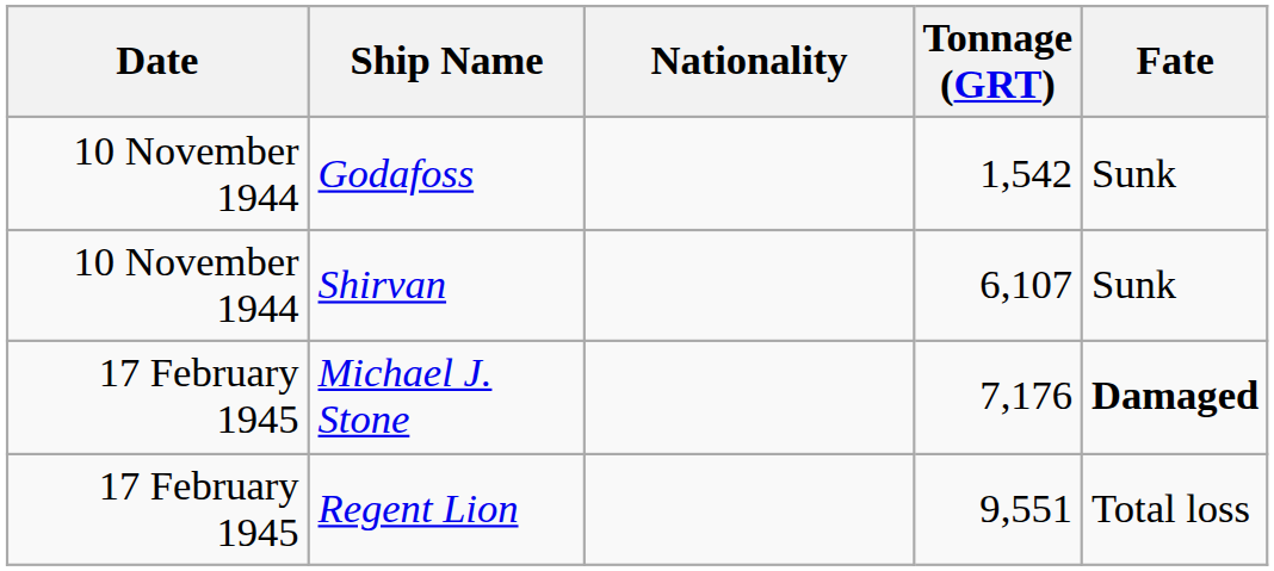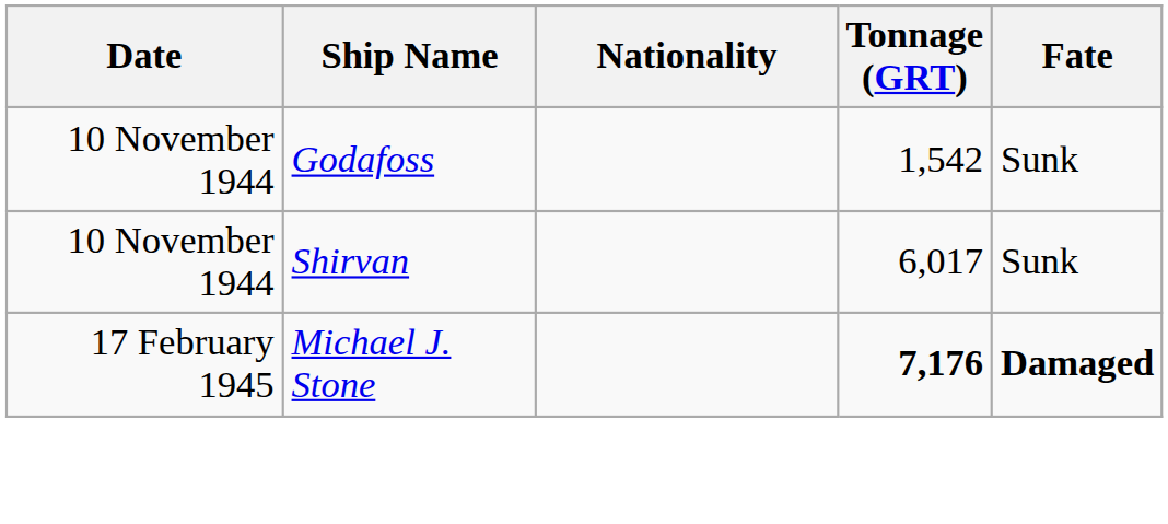 <table class="wikitable sortable" style="margin: 1em auto 1em auto;">
 <tr>
 <th width="110px">Date</th>
 <th width="100px">Ship Name</th>
 <th width="120px">Nationality</th>
 <th width="25px">Tonnage <br>(<a href='#'>GRT</a>)</th>
 <th width="50px">Fate</th>
 </tr>
 <tr>
 <td align="right">10 November 1944</td>
 <td align="left"><a href='#'><em>Godafoss</em></a></td>
 <td align="left"></td>
 <td align="right">1,542</td>
 <td align="left">Sunk</td>
 </tr>
 <tr>
 <td align="right">10 November 1944</td>
 <td align="left"><a href='#'><em>Shirvan</em></a></td>
 <td align="left"></td>
-<td align="right">6,107</td>
+<td align="right">6,017</td>
 <td align="left">Sunk</td>
 </tr>
 <tr>
 <td align="right">17 February 1945</td>
 <td align="left"><a href='#'><em>Michael J. Stone</em></a></td>
 <td align="left"></td>
-<td align="right">7,176</td>
+<td align="right"><strong>7,176</strong></td>
 <td align="left"><strong>Damaged</strong></td>
 </tr>
-<tr>
-<td align="right">17 February 1945</td>
-<td align="left"><a href='#'><em>Regent Lion</em></a></td>
-<td align="left"></td>
-<td align="right">9,551</td>
-<td align="left">Total loss</td>
-</tr>
 </table>
